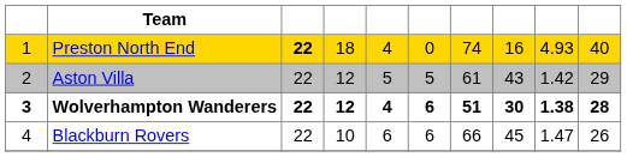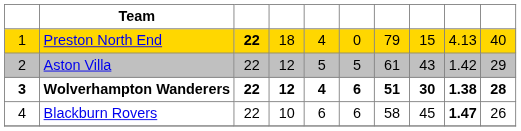 <table class="toccolours" border="1" cellpadding="4" cellspacing="0" style="text-align:center; border-collapse: collapse; margin:0;">
 <tr>
 <th width=30></th>
 <th>Team</th>
 <th width="30"></th>
 <th width="30"></th>
 <th width="30"></th>
 <th width="30"></th>
 <th width="30"></th>
 <th width="30"></th>
 <th width="30"></th>
 <th width="30"></th>
 </tr>
 <tr bgcolor="gold">
 <td>1</td>
 <td align=left><a href='#'>Preston North End</a></td>
 <td><strong>22</strong></td>
 <td>18</td>
 <td>4</td>
 <td>0</td>
-<td>74</td>
-<td>16</td>
-<td>4.93</td>
+<td>79</td>
+<td>15</td>
+<td>4.13</td>
 <td>40</td>
 </tr>
 <tr bgcolor="silver">
 <td>2</td>
 <td align=left><a href='#'>Aston Villa</a></td>
 <td>22</td>
 <td>12</td>
 <td>5</td>
 <td>5</td>
 <td>61</td>
 <td>43</td>
 <td>1.42</td>
 <td>29</td>
 </tr>
 <tr>
 <td><strong>3</strong></td>
 <td align=left><strong>Wolverhampton Wanderers</strong></td>
 <td><strong>22</strong></td>
 <td><strong>12</strong></td>
 <td><strong>4</strong></td>
 <td><strong>6</strong></td>
 <td><strong>51</strong></td>
 <td><strong>30</strong></td>
 <td><strong>1.38</strong></td>
 <td><strong>28</strong></td>
 </tr>
 <tr>
 <td>4</td>
 <td align=left><a href='#'>Blackburn Rovers</a></td>
 <td>22</td>
 <td>10</td>
 <td>6</td>
 <td>6</td>
-<td>66</td>
+<td>58</td>
 <td>45</td>
-<td>1.47</td>
+<td><strong>1.47</strong></td>
 <td>26</td>
 </tr>
 <tr>
 </tr>
 </table>
